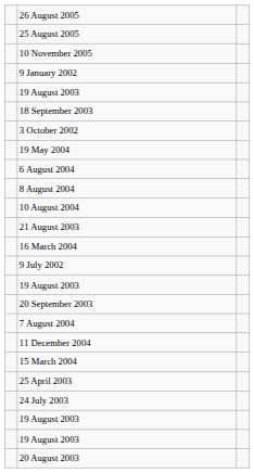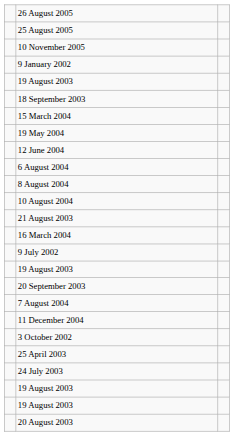 <table class="wikitable" style="font-size: 89%; float: left; width: 26em; margin-right: 1em; height: 700px">
 <tr>
 <td></td>
 <td>26 August 2005</td>
 <td></td>
 </tr>
 <tr>
 <td></td>
 <td>25 August 2005</td>
 <td></td>
 </tr>
 <tr>
 <td></td>
 <td>10 November 2005</td>
 <td></td>
 </tr>
 <tr>
 <td></td>
 <td>9 January 2002</td>
 <td></td>
 </tr>
 <tr>
 <td></td>
 <td>19 August 2003</td>
 <td></td>
 </tr>
 <tr>
 <td></td>
 <td>18 September 2003</td>
 <td></td>
 </tr>
 <tr>
 <td></td>
-<td>3 October 2002</td>
+<td>15 March 2004</td>
 <td></td>
 </tr>
 <tr>
 <td></td>
 <td>19 May 2004</td>
+<td></td>
+</tr>
+<tr>
+<td></td>
+<td>12 June 2004</td>
 <td></td>
 </tr>
 <tr>
 <td></td>
 <td>6 August 2004</td>
 <td></td>
 </tr>
 <tr>
 <td></td>
 <td>8 August 2004</td>
 <td></td>
 </tr>
 <tr>
 <td></td>
 <td>10 August 2004</td>
 <td></td>
 </tr>
 <tr>
 <td></td>
 <td>21 August 2003</td>
 <td></td>
 </tr>
 <tr>
 <td></td>
 <td>16 March 2004</td>
 <td></td>
 </tr>
 <tr>
 <td></td>
 <td>9 July 2002</td>
 <td></td>
 </tr>
 <tr>
 <td></td>
 <td>19 August 2003</td>
 <td></td>
 </tr>
 <tr>
 <td></td>
 <td>20 September 2003</td>
 <td></td>
 </tr>
 <tr>
 <td></td>
 <td>7 August 2004</td>
 <td></td>
 </tr>
 <tr>
 <td></td>
 <td>11 December 2004</td>
 <td></td>
 </tr>
 <tr>
 <td></td>
-<td>15 March 2004</td>
+<td>3 October 2002</td>
 <td></td>
 </tr>
 <tr>
 <td></td>
 <td>25 April 2003</td>
 <td></td>
 </tr>
 <tr>
 <td></td>
 <td>24 July 2003</td>
 <td></td>
 </tr>
 <tr>
 <td></td>
 <td>19 August 2003</td>
 <td></td>
 </tr>
 <tr>
 <td></td>
 <td>19 August 2003</td>
 <td></td>
 </tr>
 <tr>
 <td></td>
 <td>20 August 2003</td>
 <td></td>
 </tr>
 </table>
